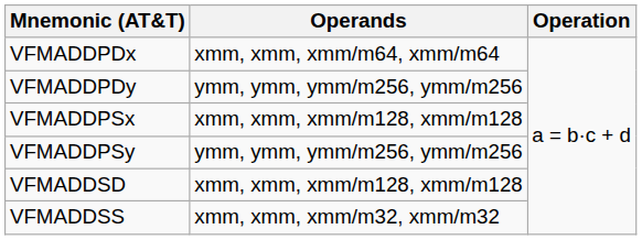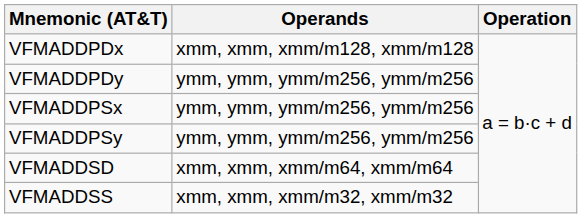 <table class="wikitable">
 <tr>
 <th>Mnemonic (AT&T)</th>
 <th>Operands</th>
 <th>Operation</th>
 </tr>
 <tr>
 <td>VFMADDPDx</td>
-<td>xmm, xmm, xmm/m64, xmm/m64</td>
+<td>xmm, xmm, xmm/m128, xmm/m128</td>
 <td rowspan=6>a = b·c + d</td>
 </tr>
 <tr>
 <td>VFMADDPDy</td>
 <td>ymm, ymm, ymm/m256, ymm/m256</td>
 </tr>
 <tr>
 <td>VFMADDPSx</td>
-<td>xmm, xmm, xmm/m128, xmm/m128</td>
+<td>ymm, ymm, ymm/m256, ymm/m256</td>
 </tr>
 <tr>
 <td>VFMADDPSy</td>
 <td>ymm, ymm, ymm/m256, ymm/m256</td>
 </tr>
 <tr>
 <td>VFMADDSD</td>
-<td>xmm, xmm, xmm/m128, xmm/m128</td>
+<td>xmm, xmm, xmm/m64, xmm/m64</td>
 </tr>
 <tr>
 <td>VFMADDSS</td>
 <td>xmm, xmm, xmm/m32, xmm/m32</td>
 </tr>
 </table>
